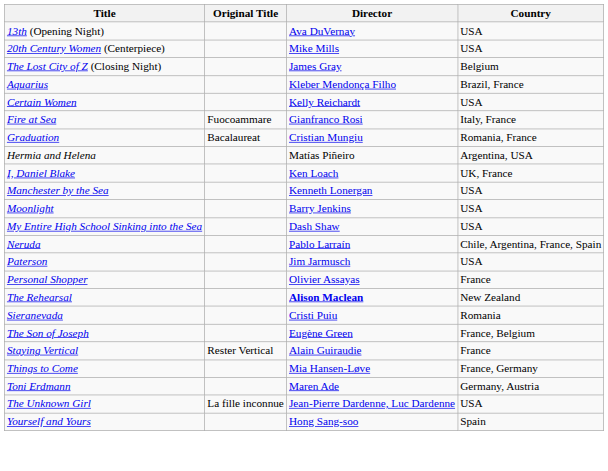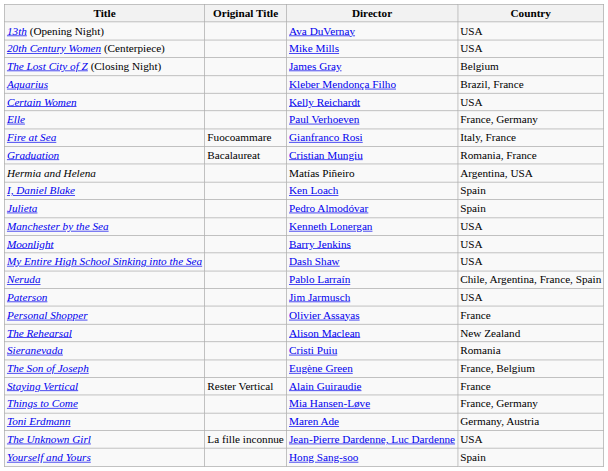 <table class="wikitable">
 <tr>
 <th>Title</th>
 <th>Original Title</th>
 <th>Director</th>
 <th>Country</th>
 </tr>
 <tr>
 <td><a href='#'><em>13th</em></a> (Opening Night)</td>
 <td></td>
 <td><a href='#'>Ava DuVernay</a></td>
 <td>USA</td>
 </tr>
 <tr>
 <td><em><a href='#'>20th Century Women</a></em> (Centerpiece)</td>
 <td></td>
 <td><a href='#'>Mike Mills</a></td>
 <td>USA</td>
 </tr>
 <tr>
 <td><a href='#'><em>The Lost City of Z</em></a> (Closing Night)</td>
 <td></td>
 <td><a href='#'>James Gray</a></td>
 <td>Belgium</td>
 </tr>
 <tr>
 <td><a href='#'><em>Aquarius</em></a></td>
 <td></td>
 <td><a href='#'>Kleber Mendonça Filho</a></td>
 <td>Brazil, France</td>
 </tr>
 <tr>
 <td><a href='#'><em>Certain Women</em></a></td>
 <td></td>
 <td><a href='#'>Kelly Reichardt</a></td>
 <td>USA</td>
 </tr>
 <tr>
+<td><a href='#'><em>Elle</em></a></td>
+<td></td>
+<td><a href='#'>Paul Verhoeven</a></td>
+<td>France, Germany</td>
+</tr>
+<tr>
 <td><em><a href='#'>Fire at Sea</a></em></td>
 <td>Fuocoammare</td>
 <td><a href='#'>Gianfranco Rosi</a></td>
 <td>Italy, France</td>
 </tr>
 <tr>
 <td><a href='#'><em>Graduation</em></a></td>
 <td>Bacalaureat</td>
 <td><a href='#'>Cristian Mungiu</a></td>
 <td>Romania, France</td>
 </tr>
 <tr>
 <td><em>Hermia and Helena</em></td>
 <td></td>
 <td>Matías Piñeiro</td>
 <td>Argentina, USA</td>
 </tr>
 <tr>
 <td><em><a href='#'>I, Daniel Blake</a></em></td>
 <td></td>
 <td><a href='#'>Ken Loach</a></td>
-<td>UK, France</td>
+<td>Spain</td>
+</tr>
+<tr>
+<td><a href='#'><em>Julieta</em></a></td>
+<td></td>
+<td><a href='#'>Pedro Almodóvar</a></td>
+<td>Spain</td>
 </tr>
 <tr>
 <td><a href='#'><em>Manchester by the Sea</em></a></td>
 <td></td>
 <td><a href='#'>Kenneth Lonergan</a></td>
 <td>USA</td>
 </tr>
 <tr>
 <td><a href='#'><em>Moonlight</em></a></td>
 <td></td>
 <td><a href='#'>Barry Jenkins</a></td>
 <td>USA</td>
 </tr>
 <tr>
 <td><em><a href='#'>My Entire High School Sinking into the Sea</a></em></td>
 <td></td>
 <td><a href='#'>Dash Shaw</a></td>
 <td>USA</td>
 </tr>
 <tr>
 <td><a href='#'><em>Neruda</em></a></td>
 <td></td>
 <td><a href='#'>Pablo Larraín</a></td>
 <td>Chile, Argentina, France, Spain</td>
 </tr>
 <tr>
 <td><a href='#'><em>Paterson</em></a></td>
 <td></td>
 <td><a href='#'>Jim Jarmusch</a></td>
 <td>USA</td>
 </tr>
 <tr>
 <td><em><a href='#'>Personal Shopper</a></em></td>
 <td></td>
 <td><a href='#'>Olivier Assayas</a></td>
 <td>France</td>
 </tr>
 <tr>
 <td><em><a href='#'>The Rehearsal</a></em></td>
 <td></td>
-<td><strong><a href='#'>Alison Maclean</a></strong></td>
+<td><a href='#'>Alison Maclean</a></td>
 <td>New Zealand</td>
 </tr>
 <tr>
 <td><em><a href='#'>Sieranevada</a></em></td>
 <td></td>
 <td><a href='#'>Cristi Puiu</a></td>
 <td>Romania</td>
 </tr>
 <tr>
 <td><em><a href='#'>The Son of Joseph</a></em></td>
 <td></td>
 <td><a href='#'>Eugène Green</a></td>
 <td>France, Belgium</td>
 </tr>
 <tr>
 <td><em><a href='#'>Staying Vertical</a></em></td>
 <td>Rester Vertical</td>
 <td><a href='#'>Alain Guiraudie</a></td>
 <td>France</td>
 </tr>
 <tr>
 <td><em><a href='#'>Things to Come</a></em></td>
 <td></td>
 <td><a href='#'>Mia Hansen-Løve</a></td>
 <td>France, Germany</td>
 </tr>
 <tr>
 <td><em><a href='#'>Toni Erdmann</a></em></td>
 <td></td>
 <td><a href='#'>Maren Ade</a></td>
 <td>Germany, Austria</td>
 </tr>
 <tr>
 <td><em><a href='#'>The Unknown Girl</a></em></td>
 <td>La fille inconnue</td>
 <td><a href='#'>Jean-Pierre Dardenne, Luc Dardenne</a></td>
 <td>USA</td>
 </tr>
 <tr>
 <td><em><a href='#'>Yourself and Yours</a></em></td>
 <td></td>
 <td><a href='#'>Hong Sang-soo</a></td>
 <td>Spain</td>
 </tr>
 </table>
